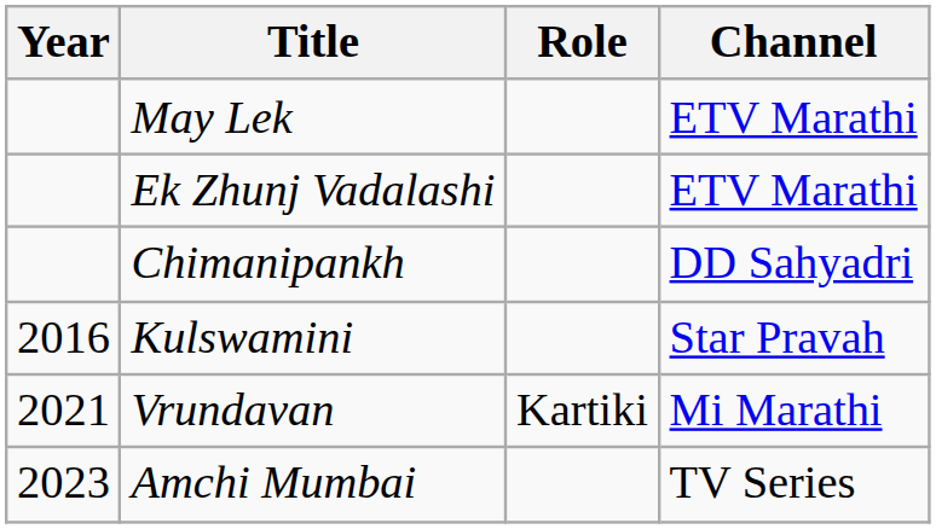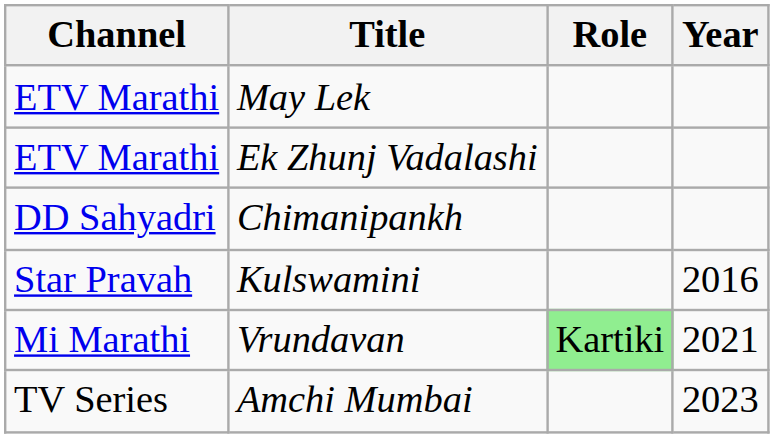 <table class="wikitable">
 <tr>
-<th>Year</th>
+<th>Channel</th>
 <th>Title</th>
 <th>Role</th>
-<th>Channel</th>
+<th>Year</th>
 </tr>
 <tr>
-<td></td>
+<td><a href='#'>ETV Marathi</a></td>
 <td><em>May Lek</em></td>
 <td></td>
-<td><a href='#'>ETV Marathi</a></td>
+<td></td>
 </tr>
 <tr>
-<td></td>
+<td><a href='#'>ETV Marathi</a></td>
 <td><em>Ek Zhunj Vadalashi</em></td>
 <td></td>
-<td><a href='#'>ETV Marathi</a></td>
+<td></td>
 </tr>
 <tr>
-<td></td>
+<td><a href='#'>DD Sahyadri</a></td>
 <td><em>Chimanipankh</em></td>
 <td></td>
-<td><a href='#'>DD Sahyadri</a></td>
+<td></td>
 </tr>
 <tr>
-<td>2016</td>
+<td><a href='#'>Star Pravah</a></td>
 <td><em>Kulswamini</em></td>
 <td></td>
-<td><a href='#'>Star Pravah</a></td>
+<td>2016</td>
 </tr>
 <tr>
+<td><a href='#'>Mi Marathi</a></td>
+<td><em>Vrundavan</em></td>
+<td style="background: lightgreen;">Kartiki</td>
 <td>2021</td>
-<td><em>Vrundavan</em></td>
-<td>Kartiki</td>
-<td><a href='#'>Mi Marathi</a></td>
 </tr>
 <tr>
-<td>2023</td>
+<td>TV Series</td>
 <td><em>Amchi Mumbai</em></td>
 <td></td>
-<td>TV Series</td>
+<td>2023</td>
 </tr>
 </table>
